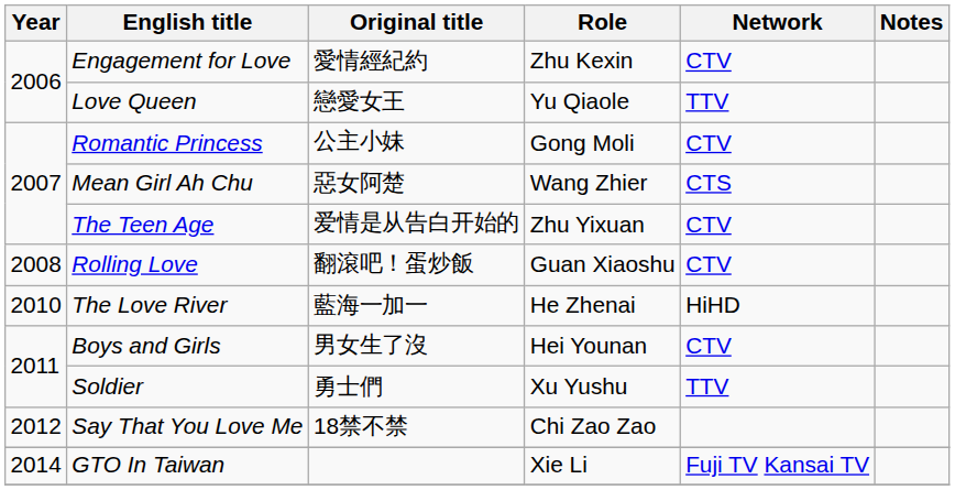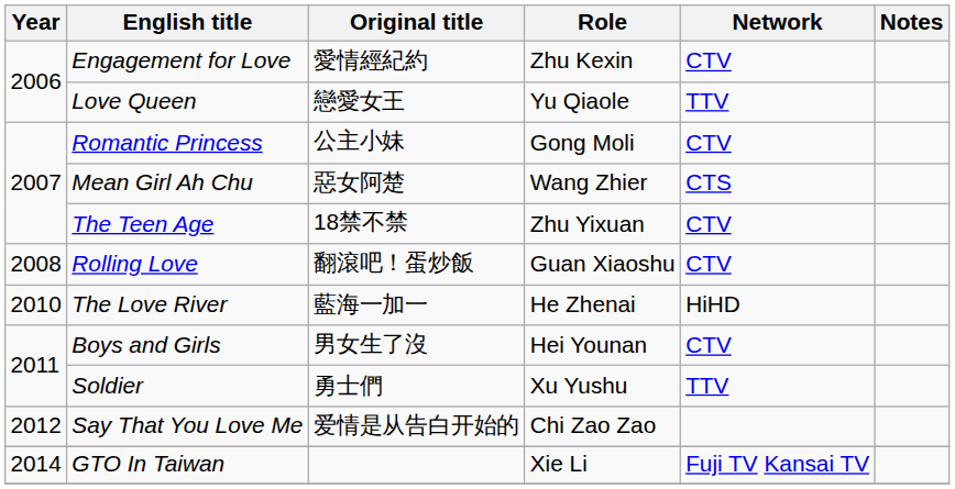 <table class="wikitable sortable">
 <tr>
 <th>Year</th>
 <th>English title</th>
 <th>Original title</th>
 <th>Role</th>
 <th>Network</th>
 <th class="unsortable">Notes</th>
 </tr>
 <tr>
 <td rowspan="2">2006</td>
 <td><em>Engagement for Love</em></td>
 <td>愛情經紀約</td>
 <td>Zhu Kexin</td>
 <td><a href='#'>CTV</a></td>
 <td></td>
 </tr>
 <tr>
 <td><em>Love Queen</em></td>
 <td>戀愛女王</td>
 <td>Yu Qiaole</td>
 <td><a href='#'>TTV</a></td>
 <td></td>
 </tr>
 <tr>
 <td rowspan="3">2007</td>
 <td><em><a href='#'>Romantic Princess</a></em></td>
 <td>公主小妹</td>
 <td>Gong Moli</td>
 <td><a href='#'>CTV</a></td>
 <td></td>
 </tr>
 <tr>
 <td><em>Mean Girl Ah Chu</em></td>
 <td>惡女阿楚</td>
 <td>Wang Zhier</td>
 <td><a href='#'>CTS</a></td>
 <td></td>
 </tr>
 <tr>
 <td><em> <a href='#'>The Teen Age</a></em></td>
-<td>爱情是从告白开始的</td>
+<td>18禁不禁</td>
 <td>Zhu Yixuan</td>
 <td><a href='#'>CTV</a></td>
 <td></td>
 </tr>
 <tr>
 <td>2008</td>
 <td><em><a href='#'>Rolling Love</a></em></td>
 <td>翻滾吧！蛋炒飯</td>
 <td>Guan Xiaoshu</td>
 <td><a href='#'>CTV</a></td>
 <td></td>
 </tr>
 <tr>
 <td>2010</td>
 <td><em>The Love River </em></td>
 <td>藍海一加一</td>
 <td>He Zhenai</td>
 <td>HiHD</td>
 <td></td>
 </tr>
 <tr>
 <td rowspan="2">2011</td>
 <td><em>Boys and Girls</em></td>
 <td>男女生了沒</td>
 <td>Hei Younan</td>
 <td><a href='#'>CTV</a></td>
 <td></td>
 </tr>
 <tr>
 <td><em>Soldier</em></td>
 <td>勇士們</td>
 <td>Xu Yushu</td>
 <td><a href='#'>TTV</a></td>
 <td></td>
 </tr>
 <tr>
 <td rowspan="1">2012</td>
 <td><em>Say That You Love Me</em></td>
-<td>18禁不禁</td>
+<td>爱情是从告白开始的</td>
 <td>Chi Zao Zao</td>
 <td></td>
 <td></td>
 </tr>
 <tr>
 </tr>
 <tr>
 <td rowspan="1">2014</td>
 <td><em>GTO In Taiwan</em></td>
 <td></td>
 <td>Xie Li</td>
 <td><a href='#'>Fuji TV</a> <a href='#'>Kansai TV</a></td>
 <td></td>
 </tr>
 <tr>
 </tr>
 </table>
